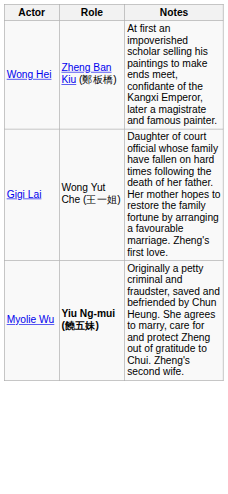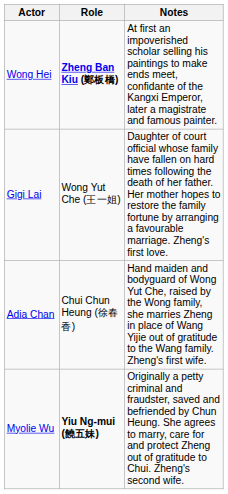 <table class="wikitable" width="55%">
 <tr>
 <th style="width:25%">Actor</th>
 <th style="width:30%">Role</th>
 <th>Notes</th>
 </tr>
 <tr>
 <td><a href='#'>Wong Hei</a></td>
-<td><a href='#'>Zheng Ban Kiu</a> (鄭板橋)</td>
+<td><strong><a href='#'>Zheng Ban Kiu</a> (鄭板橋)</strong></td>
 <td>At first an impoverished scholar selling his paintings to make ends meet, confidante of the Kangxi Emperor, later a magistrate and famous painter.</td>
 </tr>
 <tr>
 <td><a href='#'>Gigi Lai</a></td>
 <td>Wong Yut Che (王一姐)</td>
 <td>Daughter of court official whose family have fallen on hard times following the death of her father. <br>Her mother hopes to restore the family fortune by arranging a favourable marriage. Zheng's first love.</td>
 </tr>
 <tr>
+<td><a href='#'>Adia Chan</a></td>
+<td>Chui Chun Heung (徐春香)</td>
+<td>Hand maiden and bodyguard of Wong Yut Che, raised by the Wong family, she marries Zheng in place of Wang Yijie out of gratitude to the Wang family. Zheng's first wife.</td>
+</tr>
+<tr>
 <td><a href='#'>Myolie Wu</a></td>
 <td><strong>Yiu Ng-mui (饒五妹)</strong></td>
 <td>Originally a petty criminal and fraudster, saved and befriended by Chun Heung. She agrees to marry, care for and protect Zheng out of gratitude to Chui. Zheng's second wife.</td>
 </tr>
 </table>
